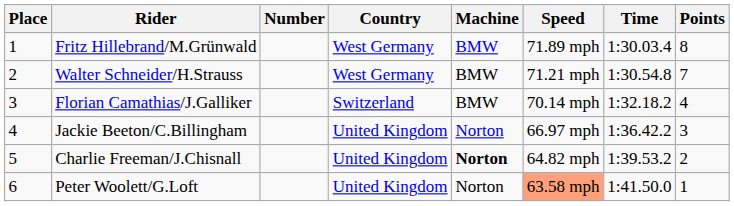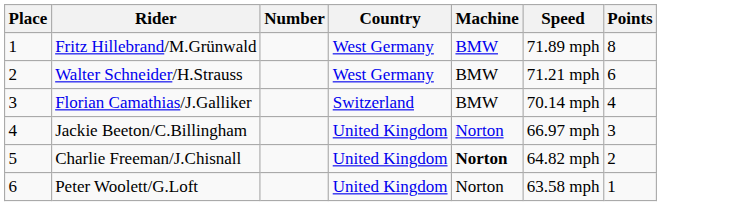 <table class="wikitable" style="font-size: 95%;">
 <tr>
 <th>Place</th>
 <th>Rider</th>
 <th>Number</th>
 <th>Country</th>
 <th>Machine</th>
 <th>Speed</th>
-<th>Time</th>
 <th>Points</th>
 </tr>
 <tr>
 <td>1</td>
 <td> <a href='#'>Fritz Hillebrand</a>/M.Grünwald</td>
 <td></td>
 <td><a href='#'>West Germany</a></td>
 <td><a href='#'>BMW</a></td>
 <td>71.89 mph</td>
-<td>1:30.03.4</td>
 <td>8</td>
 </tr>
 <tr>
 <td>2</td>
 <td> <a href='#'>Walter Schneider</a>/H.Strauss</td>
 <td></td>
 <td><a href='#'>West Germany</a></td>
 <td>BMW</td>
 <td>71.21 mph</td>
-<td>1:30.54.8</td>
-<td>7</td>
+<td>6</td>
 </tr>
 <tr>
 <td>3</td>
 <td> <a href='#'>Florian Camathias</a>/J.Galliker</td>
 <td></td>
 <td><a href='#'>Switzerland</a></td>
 <td>BMW</td>
 <td>70.14 mph</td>
-<td>1:32.18.2</td>
 <td>4</td>
 </tr>
 <tr>
 <td>4</td>
 <td> Jackie Beeton/C.Billingham</td>
 <td></td>
 <td><a href='#'>United Kingdom</a></td>
 <td><a href='#'>Norton</a></td>
 <td>66.97 mph</td>
-<td>1:36.42.2</td>
 <td>3</td>
 </tr>
 <tr>
 <td>5</td>
 <td> Charlie Freeman/J.Chisnall</td>
 <td></td>
 <td><a href='#'>United Kingdom</a></td>
 <td><strong>Norton</strong></td>
 <td>64.82 mph</td>
-<td>1:39.53.2</td>
 <td>2</td>
 </tr>
 <tr>
 <td>6</td>
 <td> Peter Woolett/G.Loft</td>
 <td></td>
 <td><a href='#'>United Kingdom</a></td>
 <td>Norton</td>
-<td style="background: lightsalmon;">63.58 mph</td>
-<td>1:41.50.0</td>
+<td>63.58 mph</td>
 <td>1</td>
 </tr>
 </table>
